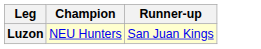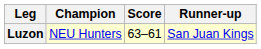 <table class="wikitable">
 <tr>
 <th>Leg</th>
 <th>Champion</th>
+<th>Score</th>
 <th>Runner-up</th>
 </tr>
 <tr bgcolor="FFFFCF">
 <th>Luzon</th>
 <td><a href='#'>NEU Hunters</a></td>
+<td align=center>63–61</td>
 <td><a href='#'>San Juan Kings</a></td>
 </tr>
 </table>
